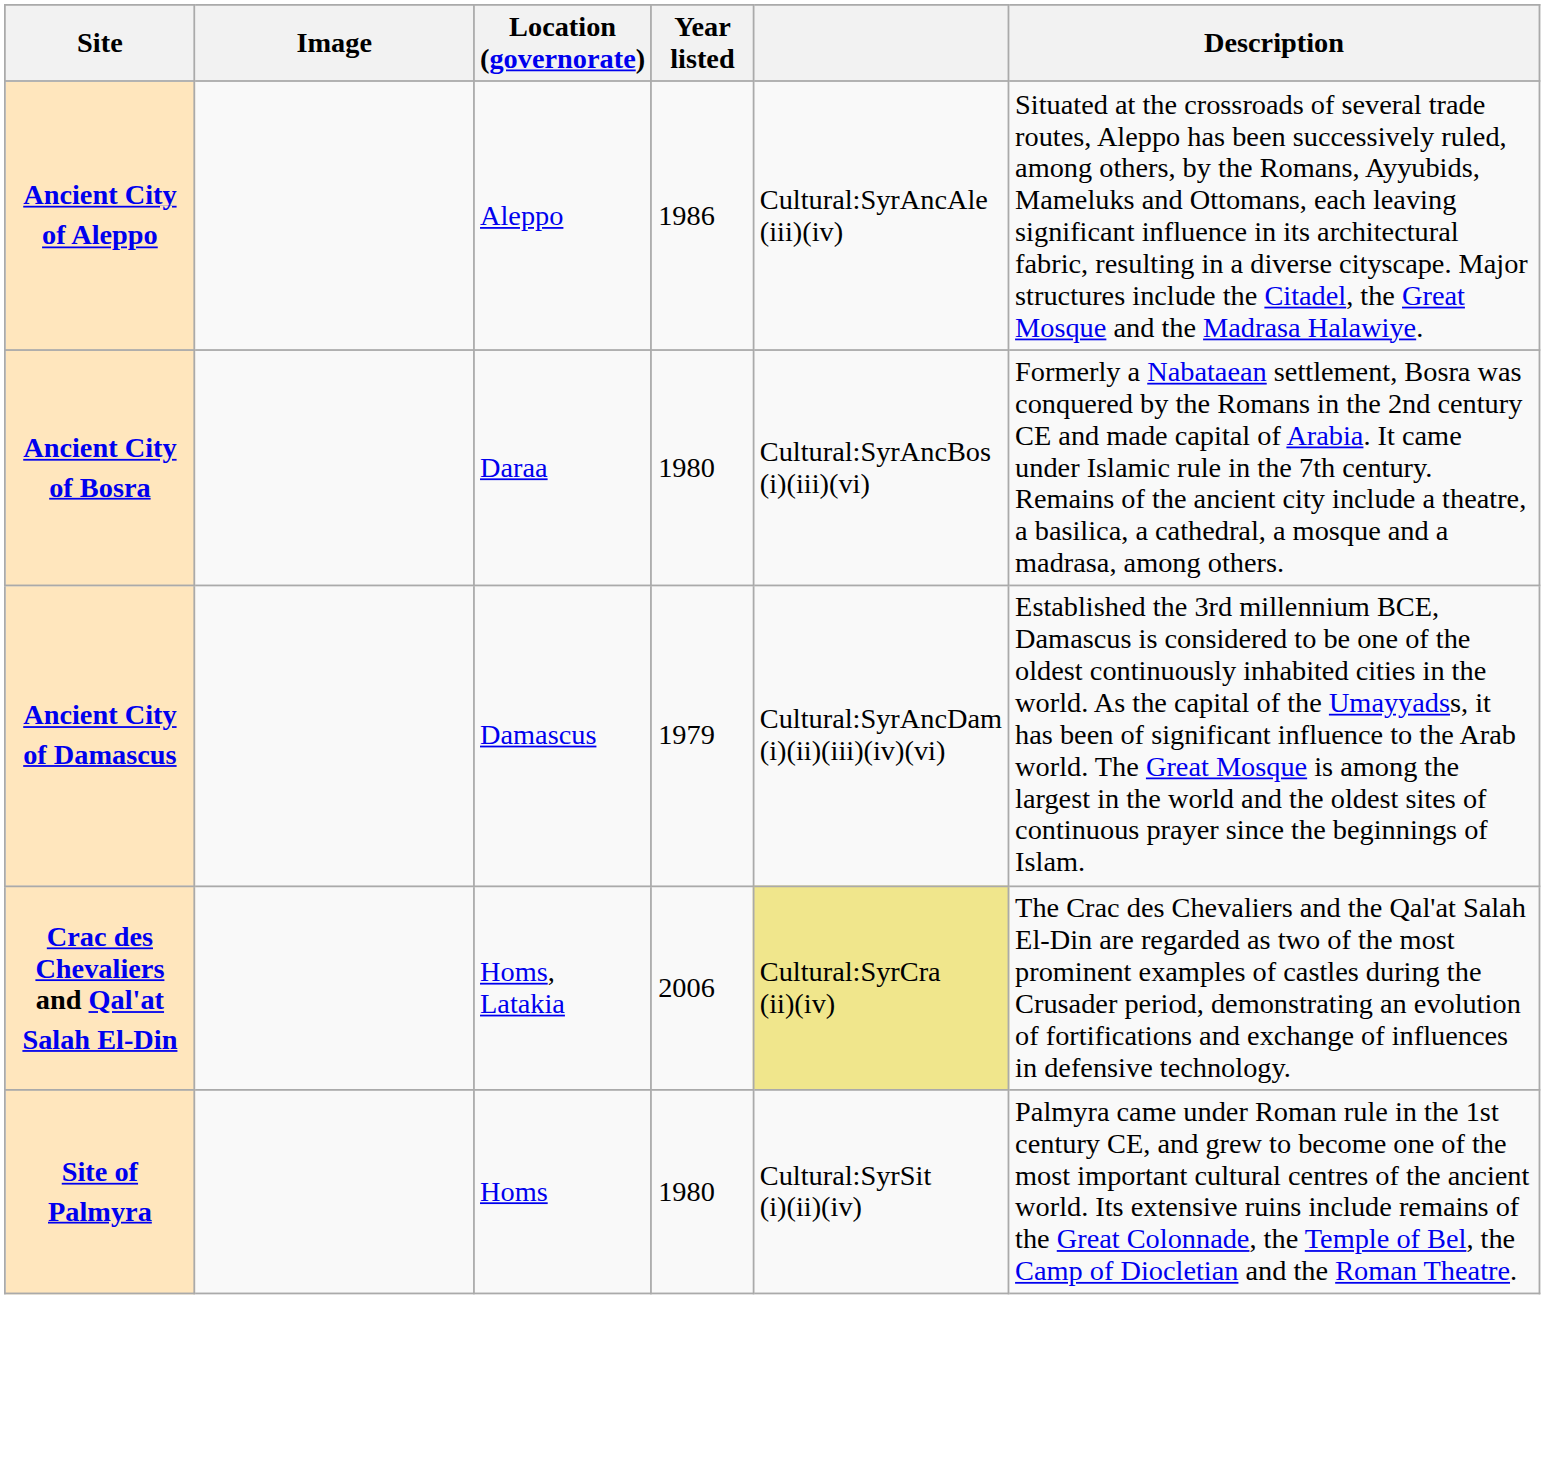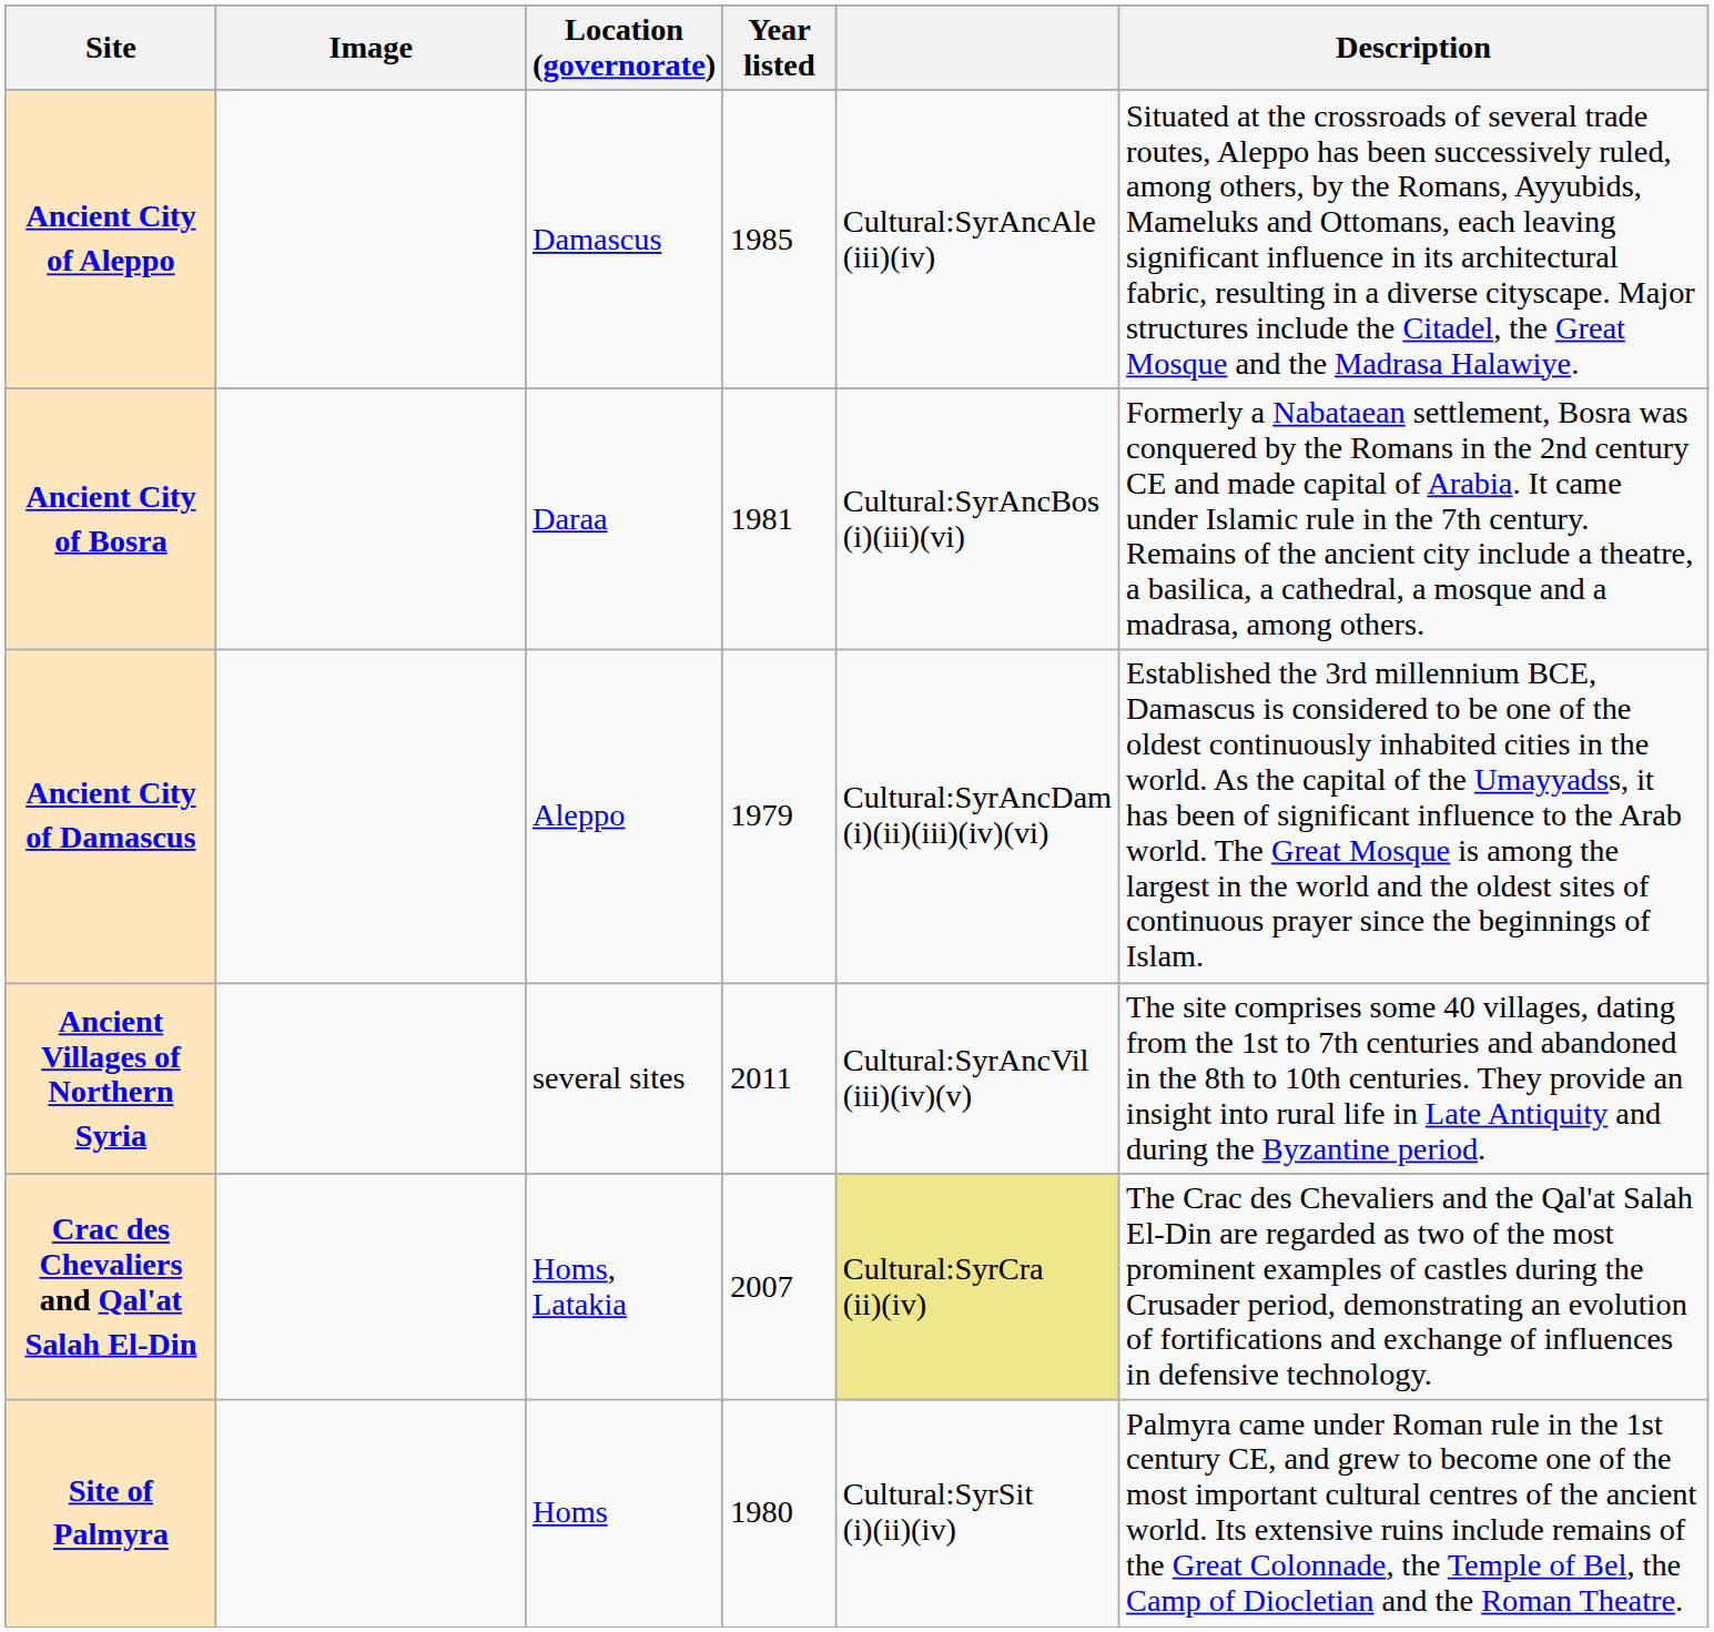 <table class="wikitable sortable plainrowheaders">
 <tr>
 <th style="width:100px;" scope="col">Site</th>
 <th class="unsortable"  style="width:150px;" scope="col">Image</th>
 <th style="width:80px;" scope="col">Location (<a href='#'>governorate</a>)</th>
 <th style="width:50px;" scope="col">Year listed</th>
 <th style="width:60px;" scope="col" data-sort-type="number"></th>
 <th scope="col" class="unsortable">Description</th>
 </tr>
 <tr>
 <th scope="row" style="background:#ffe6bd;"><a href='#'>Ancient City of Aleppo</a><sup></sup></th>
 <td></td>
-<td><a href='#'>Aleppo</a></td>
-<td>1986</td>
+<td><a href='#'>Damascus</a></td>
+<td>1985</td>
 <td>Cultural:<span>SyrAncAle</span><br>(iii)(iv)</td>
 <td>Situated at the crossroads of several trade routes, Aleppo has been successively ruled, among others, by the Romans, Ayyubids, Mameluks and Ottomans, each leaving significant influence in its architectural fabric, resulting in a diverse cityscape. Major structures include the <a href='#'>Citadel</a>, the <a href='#'>Great Mosque</a> and the <a href='#'>Madrasa Halawiye</a>.</td>
 </tr>
 <tr>
 <th scope="row" style="background:#ffe6bd;"><a href='#'>Ancient City of Bosra</a><sup></sup></th>
 <td></td>
 <td><a href='#'>Daraa</a></td>
-<td>1980</td>
+<td>1981</td>
 <td>Cultural:<span>SyrAncBos</span><br>(i)(iii)(vi)</td>
 <td>Formerly a <a href='#'>Nabataean</a> settlement, Bosra was conquered by the Romans in the 2nd century CE and made capital of <a href='#'>Arabia</a>. It came under Islamic rule in the 7th century. Remains of the ancient city include a theatre, a basilica, a cathedral, a mosque and a madrasa, among others.</td>
 </tr>
 <tr>
 <th scope="row" style="background:#ffe6bd;"><a href='#'>Ancient City of Damascus</a><sup></sup></th>
 <td></td>
-<td><a href='#'>Damascus</a></td>
+<td><a href='#'>Aleppo</a></td>
 <td>1979</td>
 <td>Cultural:<span>SyrAncDam</span><br>(i)(ii)(iii)(iv)(vi)</td>
 <td>Established the 3rd millennium BCE, Damascus is considered to be one of the oldest continuously inhabited cities in the world. As the capital of the <a href='#'>Umayyads</a>s, it has been of significant influence to the Arab world. The <a href='#'>Great Mosque</a> is among the largest in the world and the oldest sites of continuous prayer since the beginnings of Islam.</td>
 </tr>
 <tr>
+<th scope="row" style="background:#ffe6bd;"><a href='#'>Ancient Villages of Northern Syria</a><sup></sup></th>
+<td></td>
+<td>several sites</td>
+<td>2011</td>
+<td>Cultural:<span>SyrAncVil</span><br>(iii)(iv)(v)</td>
+<td>The site comprises some 40 villages, dating from the 1st to 7th centuries and abandoned in the 8th to 10th centuries. They provide an insight into rural life in <a href='#'>Late Antiquity</a> and during the <a href='#'>Byzantine period</a>.</td>
+</tr>
+<tr>
 <th scope="row" style="background:#ffe6bd;"><a href='#'>Crac des Chevaliers</a> and <a href='#'>Qal'at Salah El-Din</a><sup></sup></th>
 <td></td>
 <td><a href='#'>Homs</a>, <a href='#'>Latakia</a></td>
-<td>2006</td>
+<td>2007</td>
 <td style="background: khaki;">Cultural:<span>SyrCra</span><br>(ii)(iv)</td>
 <td>The Crac des Chevaliers and the Qal'at Salah El-Din are regarded as two of the most prominent examples of castles during the Crusader period, demonstrating an evolution of fortifications and exchange of influences in defensive technology.</td>
 </tr>
 <tr>
 <th scope="row" style="background:#ffe6bd;"><a href='#'>Site of Palmyra</a><sup></sup></th>
 <td></td>
 <td><a href='#'>Homs</a></td>
 <td>1980</td>
 <td>Cultural:<span>SyrSit</span><br>(i)(ii)(iv)</td>
 <td>Palmyra came under Roman rule in the 1st century CE, and grew to become one of the most important cultural centres of the ancient world. Its extensive ruins include remains of the <a href='#'>Great Colonnade</a>, the <a href='#'>Temple of Bel</a>, the <a href='#'>Camp of Diocletian</a> and the <a href='#'>Roman Theatre</a>.</td>
 </tr>
 </table>
